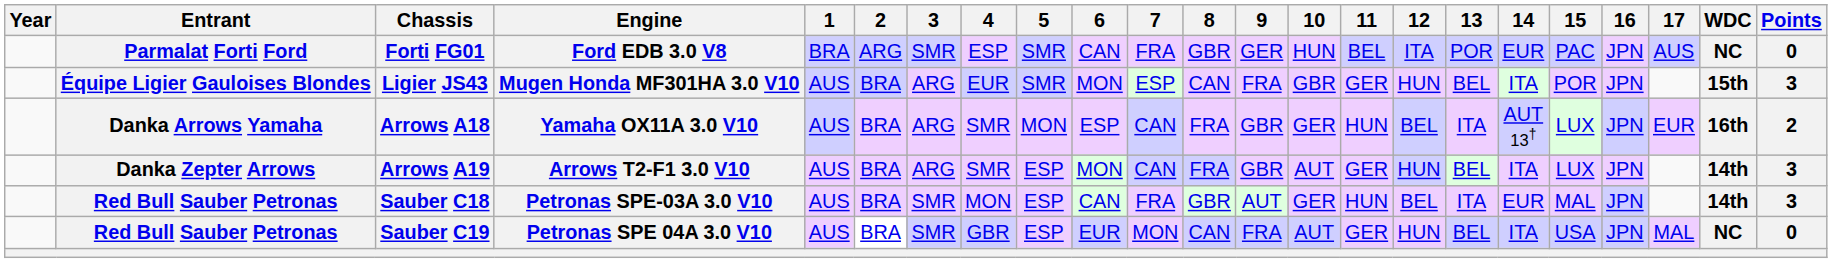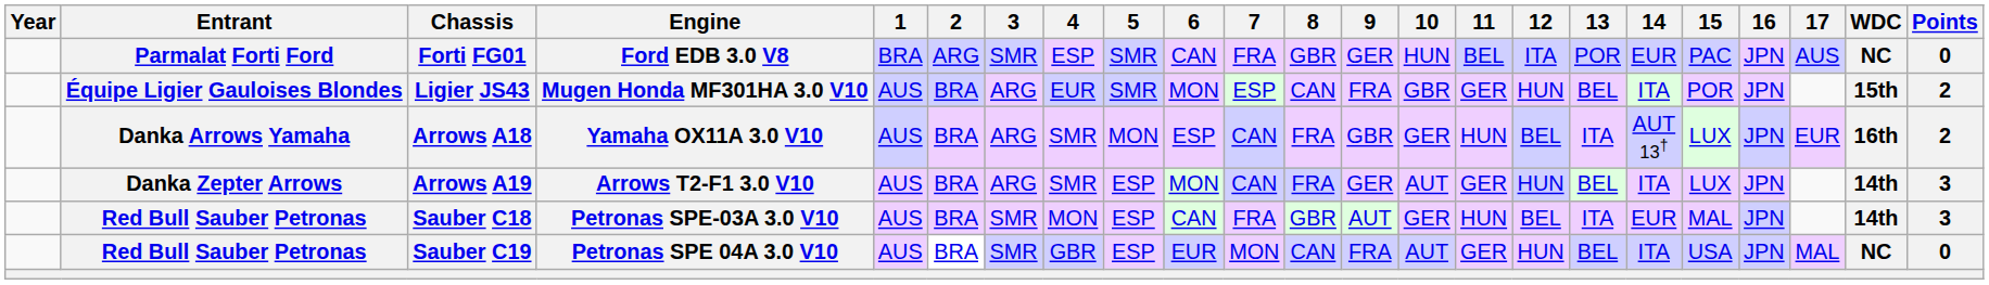 <table class="wikitable" style="text-align:center; font-size:85%">
 <tr>
 <th>Year</th>
 <th>Entrant</th>
 <th>Chassis</th>
 <th>Engine</th>
 <th>1</th>
 <th>2</th>
 <th>3</th>
 <th>4</th>
 <th>5</th>
 <th>6</th>
 <th>7</th>
 <th>8</th>
 <th>9</th>
 <th>10</th>
 <th>11</th>
 <th>12</th>
 <th>13</th>
 <th>14</th>
 <th>15</th>
 <th>16</th>
 <th>17</th>
 <th>WDC</th>
 <th><a href='#'>Points</a></th>
 </tr>
 <tr>
 <td></td>
 <th nowrap><a href='#'>Parmalat</a> <a href='#'>Forti</a> <a href='#'>Ford</a></th>
 <th nowrap><a href='#'>Forti</a> <a href='#'>FG01</a></th>
 <th nowrap><a href='#'>Ford</a> EDB 3.0 <a href='#'>V8</a></th>
 <td style="background:#CFCFFF;"><a href='#'>BRA</a><br></td>
 <td style="background:#CFCFFF;"><a href='#'>ARG</a><br></td>
 <td style="background:#CFCFFF;"><a href='#'>SMR</a><br></td>
 <td style="background:#EFCFFF;"><a href='#'>ESP</a><br></td>
 <td style="background:#CFCFFF;"><a href='#'>SMR</a><br></td>
 <td style="background:#EFCFFF;"><a href='#'>CAN</a><br></td>
 <td style="background:#EFCFFF;"><a href='#'>FRA</a><br></td>
 <td style="background:#EFCFFF;"><a href='#'>GBR</a><br></td>
 <td style="background:#EFCFFF;"><a href='#'>GER</a><br></td>
 <td style="background:#EFCFFF;"><a href='#'>HUN</a><br></td>
 <td style="background:#CFCFFF;"><a href='#'>BEL</a><br></td>
 <td style="background:#CFCFFF;"><a href='#'>ITA</a><br></td>
 <td style="background:#CFCFFF;"><a href='#'>POR</a><br></td>
 <td style="background:#CFCFFF;"><a href='#'>EUR</a><br></td>
 <td style="background:#CFCFFF;"><a href='#'>PAC</a><br></td>
 <td style="background:#EFCFFF;"><a href='#'>JPN</a><br></td>
 <td style="background:#CFCFFF;"><a href='#'>AUS</a><br></td>
 <th>NC</th>
 <th>0</th>
 </tr>
 <tr>
 <td></td>
 <th nowrap><a href='#'>Équipe Ligier</a> <a href='#'>Gauloises Blondes</a></th>
 <th nowrap><a href='#'>Ligier</a> <a href='#'>JS43</a></th>
 <th nowrap><a href='#'>Mugen Honda</a> MF301HA 3.0 <a href='#'>V10</a></th>
 <td style="background:#CFCFFF;"><a href='#'>AUS</a><br></td>
 <td style="background:#CFCFFF;"><a href='#'>BRA</a><br></td>
 <td style="background:#EFCFFF;"><a href='#'>ARG</a><br></td>
 <td style="background:#CFCFFF;"><a href='#'>EUR</a><br></td>
 <td style="background:#CFCFFF;"><a href='#'>SMR</a><br></td>
 <td style="background:#EFCFFF;"><a href='#'>MON</a><br></td>
 <td style="background:#DFFFDF;"><a href='#'>ESP</a><br></td>
 <td style="background:#EFCFFF;"><a href='#'>CAN</a><br></td>
 <td style="background:#EFCFFF;"><a href='#'>FRA</a><br></td>
 <td style="background:#EFCFFF;"><a href='#'>GBR</a><br></td>
 <td style="background:#EFCFFF;"><a href='#'>GER</a><br></td>
 <td style="background:#EFCFFF;"><a href='#'>HUN</a><br></td>
 <td style="background:#EFCFFF;"><a href='#'>BEL</a><br></td>
 <td style="background:#DFFFDF;"><a href='#'>ITA</a><br></td>
 <td style="background:#EFCFFF;"><a href='#'>POR</a><br></td>
 <td style="background:#EFCFFF;"><a href='#'>JPN</a><br></td>
 <td></td>
 <th>15th</th>
-<th>3</th>
+<th>2</th>
 </tr>
 <tr>
 <td></td>
 <th nowrap>Danka <a href='#'>Arrows</a> <a href='#'>Yamaha</a></th>
 <th nowrap><a href='#'>Arrows</a> <a href='#'>A18</a></th>
 <th nowrap><a href='#'>Yamaha</a> OX11A 3.0 <a href='#'>V10</a></th>
 <td style="background:#CFCFFF;"><a href='#'>AUS</a><br></td>
 <td style="background:#EFCFFF;"><a href='#'>BRA</a><br></td>
 <td style="background:#EFCFFF;"><a href='#'>ARG</a><br></td>
 <td style="background:#EFCFFF;"><a href='#'>SMR</a><br></td>
 <td style="background:#EFCFFF;"><a href='#'>MON</a><br></td>
 <td style="background:#EFCFFF;"><a href='#'>ESP</a><br></td>
 <td style="background:#CFCFFF;"><a href='#'>CAN</a><br></td>
 <td style="background:#EFCFFF;"><a href='#'>FRA</a><br></td>
 <td style="background:#EFCFFF;"><a href='#'>GBR</a><br></td>
 <td style="background:#EFCFFF;"><a href='#'>GER</a><br></td>
 <td style="background:#EFCFFF;"><a href='#'>HUN</a><br></td>
 <td style="background:#CFCFFF;"><a href='#'>BEL</a><br></td>
 <td style="background:#EFCFFF;"><a href='#'>ITA</a><br></td>
 <td style="background:#CFCFFF;"><a href='#'>AUT</a><br><small>13<sup>†</sup></small></td>
 <td style="background:#DFFFDF;"><a href='#'>LUX</a><br></td>
 <td style="background:#CFCFFF;"><a href='#'>JPN</a><br></td>
 <td style="background:#EFCFFF;"><a href='#'>EUR</a><br></td>
 <th>16th</th>
 <th>2</th>
 </tr>
 <tr>
 <td></td>
 <th nowrap>Danka <a href='#'>Zepter</a> <a href='#'>Arrows</a></th>
 <th nowrap><a href='#'>Arrows</a> <a href='#'>A19</a></th>
 <th nowrap><a href='#'>Arrows</a> T2-F1 3.0 <a href='#'>V10</a></th>
 <td style="background:#EFCFFF;"><a href='#'>AUS</a><br></td>
 <td style="background:#EFCFFF;"><a href='#'>BRA</a><br></td>
 <td style="background:#EFCFFF;"><a href='#'>ARG</a><br></td>
 <td style="background:#EFCFFF;"><a href='#'>SMR</a><br></td>
 <td style="background:#EFCFFF;"><a href='#'>ESP</a><br></td>
 <td style="background:#DFFFDF;"><a href='#'>MON</a><br></td>
 <td style="background:#CFCFFF;"><a href='#'>CAN</a><br></td>
 <td style="background:#CFCFFF;"><a href='#'>FRA</a><br></td>
-<td style="background:#EFCFFF;"><a href='#'>GBR</a><br></td>
+<td style="background:#EFCFFF;"><a href='#'>GER</a><br></td>
 <td style="background:#EFCFFF;"><a href='#'>AUT</a><br></td>
 <td style="background:#EFCFFF;"><a href='#'>GER</a><br></td>
 <td style="background:#CFCFFF;"><a href='#'>HUN</a><br></td>
 <td style="background:#DFFFDF;"><a href='#'>BEL</a><br></td>
 <td style="background:#EFCFFF;"><a href='#'>ITA</a><br></td>
 <td style="background:#EFCFFF;"><a href='#'>LUX</a><br></td>
 <td style="background:#EFCFFF;"><a href='#'>JPN</a><br></td>
 <td></td>
 <th>14th</th>
 <th>3</th>
 </tr>
 <tr>
 <td></td>
 <th nowrap><a href='#'>Red Bull</a> <a href='#'>Sauber</a> <a href='#'>Petronas</a></th>
 <th nowrap><a href='#'>Sauber</a> <a href='#'>C18</a></th>
 <th nowrap><a href='#'>Petronas</a> SPE-03A 3.0 <a href='#'>V10</a></th>
 <td style="background:#EFCFFF;"><a href='#'>AUS</a><br></td>
 <td style="background:#EFCFFF;"><a href='#'>BRA</a><br></td>
 <td style="background:#EFCFFF;"><a href='#'>SMR</a><br></td>
 <td style="background:#EFCFFF;"><a href='#'>MON</a><br></td>
 <td style="background:#EFCFFF;"><a href='#'>ESP</a><br></td>
 <td style="background:#DFFFDF;"><a href='#'>CAN</a><br></td>
 <td style="background:#EFCFFF;"><a href='#'>FRA</a><br></td>
 <td style="background:#DFFFDF;"><a href='#'>GBR</a><br></td>
 <td style="background:#DFFFDF;"><a href='#'>AUT</a><br></td>
 <td style="background:#EFCFFF;"><a href='#'>GER</a><br></td>
 <td style="background:#EFCFFF;"><a href='#'>HUN</a><br></td>
 <td style="background:#EFCFFF;"><a href='#'>BEL</a><br></td>
 <td style="background:#EFCFFF;"><a href='#'>ITA</a><br></td>
 <td style="background:#EFCFFF;"><a href='#'>EUR</a><br></td>
 <td style="background:#EFCFFF;"><a href='#'>MAL</a><br></td>
 <td style="background:#CFCFFF;"><a href='#'>JPN</a><br></td>
 <td></td>
 <th>14th</th>
 <th>3</th>
 </tr>
 <tr>
 <td></td>
 <th nowrap><a href='#'>Red Bull</a> <a href='#'>Sauber</a> <a href='#'>Petronas</a></th>
 <th nowrap><a href='#'>Sauber</a> <a href='#'>C19</a></th>
 <th nowrap><a href='#'>Petronas</a> SPE 04A 3.0 <a href='#'>V10</a></th>
 <td style="background:#EFCFFF;"><a href='#'>AUS</a><br></td>
 <td style="background:#ffffff;"><a href='#'>BRA</a><br></td>
 <td style="background:#CFCFFF;"><a href='#'>SMR</a><br></td>
 <td style="background:#CFCFFF;"><a href='#'>GBR</a><br></td>
 <td style="background:#EFCFFF;"><a href='#'>ESP</a><br></td>
 <td style="background:#CFCFFF;"><a href='#'>EUR</a><br></td>
 <td style="background:#EFCFFF;"><a href='#'>MON</a><br></td>
 <td style="background:#CFCFFF;"><a href='#'>CAN</a><br></td>
 <td style="background:#CFCFFF;"><a href='#'>FRA</a><br></td>
 <td style="background:#CFCFFF;"><a href='#'>AUT</a><br></td>
 <td style="background:#EFCFFF;"><a href='#'>GER</a><br></td>
 <td style="background:#EFCFFF;"><a href='#'>HUN</a><br></td>
 <td style="background:#CFCFFF;"><a href='#'>BEL</a><br></td>
 <td style="background:#CFCFFF;"><a href='#'>ITA</a><br></td>
 <td style="background:#CFCFFF;"><a href='#'>USA</a><br></td>
 <td style="background:#CFCFFF;"><a href='#'>JPN</a><br></td>
 <td style="background:#EFCFFF;"><a href='#'>MAL</a><br></td>
 <th>NC</th>
 <th>0</th>
 </tr>
 <tr>
 <th colspan="23"></th>
 </tr>
 </table>
